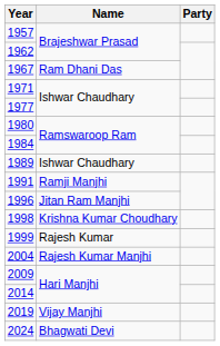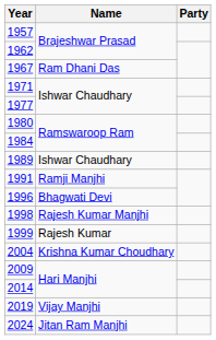 <table class="wikitable">
 <tr>
 <th>Year</th>
 <th>Name</th>
 <th colspan="2">Party</th>
 </tr>
 <tr>
 <td><a href='#'>1957</a></td>
 <td rowspan="2"><a href='#'>Brajeshwar Prasad</a></td>
 <td></td>
 </tr>
 <tr>
 <td><a href='#'>1962</a></td>
 </tr>
 <tr>
 <td><a href='#'>1967</a></td>
 <td><a href='#'>Ram Dhani Das</a></td>
 </tr>
 <tr>
 <td><a href='#'>1971</a></td>
 <td rowspan="2">Ishwar Chaudhary</td>
 <td></td>
 </tr>
 <tr>
 <td><a href='#'>1977</a></td>
 <td></td>
 </tr>
 <tr>
 <td><a href='#'>1980</a></td>
 <td rowspan="2"><a href='#'>Ramswaroop Ram</a></td>
 <td></td>
 </tr>
 <tr>
 <td><a href='#'>1984</a></td>
 <td></td>
 </tr>
 <tr>
 <td><a href='#'>1989</a></td>
 <td>Ishwar Chaudhary</td>
 <td></td>
 </tr>
 <tr>
 <td><a href='#'>1991</a></td>
 <td><a href='#'>Ramji Manjhi</a></td>
 </tr>
 <tr>
 <td><a href='#'>1996</a></td>
-<td><a href='#'>Jitan Ram Manjhi</a></td>
+<td><a href='#'>Bhagwati Devi</a></td>
 </tr>
 <tr>
 <td><a href='#'>1998</a></td>
-<td><a href='#'>Krishna Kumar Choudhary</a></td>
+<td><a href='#'>Rajesh Kumar Manjhi</a></td>
 <td></td>
 </tr>
 <tr>
 <td><a href='#'>1999</a></td>
 <td>Rajesh Kumar</td>
 </tr>
 <tr>
 <td><a href='#'>2004</a></td>
-<td><a href='#'>Rajesh Kumar Manjhi</a></td>
+<td><a href='#'>Krishna Kumar Choudhary</a></td>
 <td></td>
 </tr>
 <tr>
 <td><a href='#'>2009</a></td>
 <td rowspan="2"><a href='#'>Hari Manjhi</a></td>
 <td></td>
 </tr>
 <tr>
 <td><a href='#'>2014</a></td>
 </tr>
 <tr>
 <td><a href='#'>2019</a></td>
 <td><a href='#'>Vijay Manjhi</a></td>
 <td></td>
 </tr>
 <tr>
 <td><a href='#'>2024</a></td>
-<td><a href='#'>Bhagwati Devi</a></td>
+<td><a href='#'>Jitan Ram Manjhi</a></td>
 <td></td>
 </tr>
 </table>
